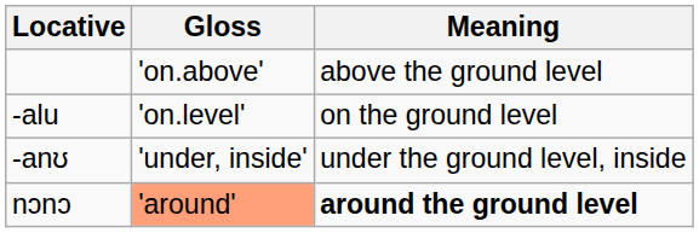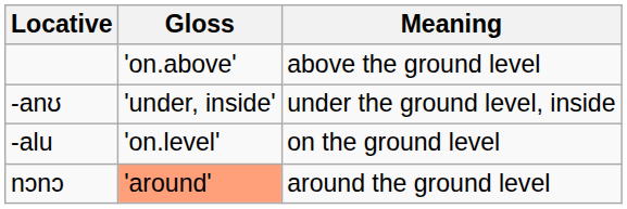 <table class="wikitable">
 <tr>
 <th>Locative</th>
 <th>Gloss</th>
 <th>Meaning</th>
 </tr>
 <tr>
 <td></td>
 <td>'on.above'</td>
 <td>above the ground level</td>
 </tr>
 <tr>
+<td>-anʊ</td>
+<td>'under, inside'</td>
+<td>under the ground level, inside</td>
+</tr>
+<tr>
 <td>-alu</td>
 <td>'on.level'</td>
 <td>on the ground level</td>
 </tr>
 <tr>
-<td>-anʊ</td>
-<td>'under, inside'</td>
-<td>under the ground level, inside</td>
-</tr>
-<tr>
 <td>nɔnɔ</td>
 <td style="background: lightsalmon;">'around'</td>
-<td><strong>around the ground level</strong></td>
+<td>around the ground level</td>
 </tr>
 </table>
